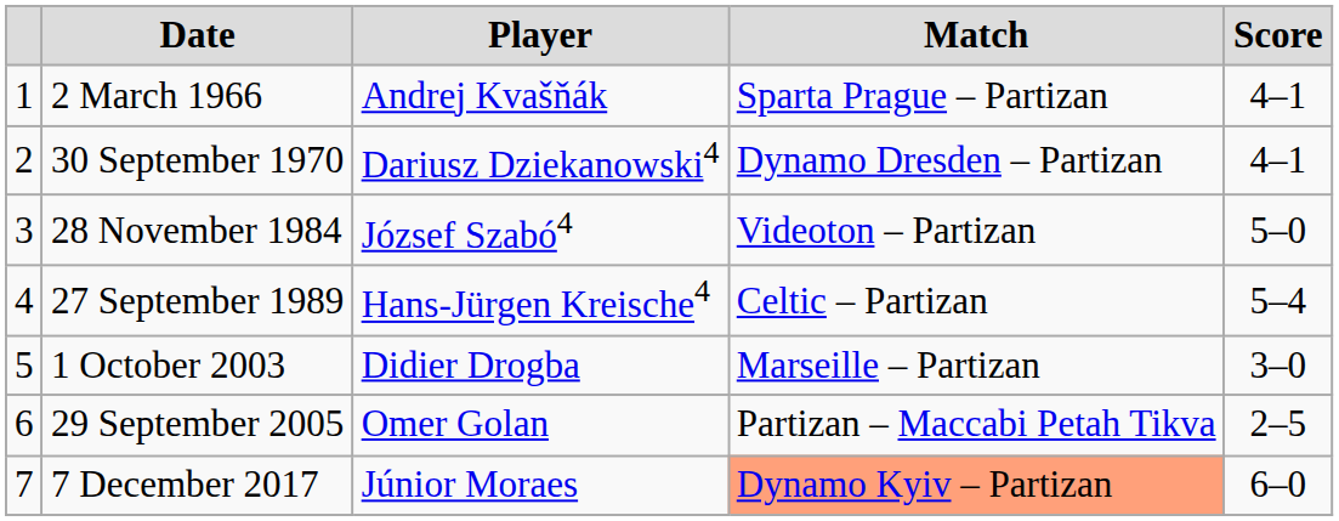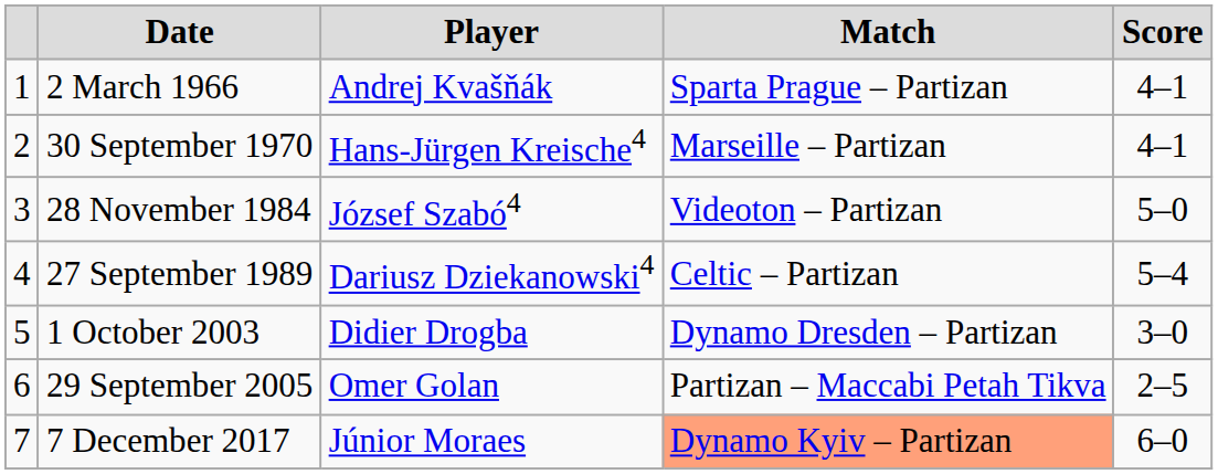 <table class="wikitable" style="text-align: center;">
 <tr>
 <th style="background:#DCDCDC"></th>
 <th style="background:#DCDCDC">Date</th>
 <th style="background:#DCDCDC">Player</th>
 <th style="background:#DCDCDC">Match</th>
 <th width="35" style="background:#DCDCDC">Score</th>
 </tr>
 <tr>
 <td align=left>1</td>
 <td align=left>2 March 1966</td>
 <td align=left> <a href='#'>Andrej Kvašňák</a></td>
 <td align=left> <a href='#'>Sparta Prague</a> – Partizan</td>
 <td align=center>4–1</td>
 </tr>
 <tr>
 <td align=left>2</td>
 <td align=left>30 September 1970</td>
-<td align=left> <a href='#'>Dariusz Dziekanowski</a><sup>4</sup></td>
-<td align=left> <a href='#'>Dynamo Dresden</a> – Partizan</td>
+<td align=left> <a href='#'>Hans-Jürgen Kreische</a><sup>4</sup></td>
+<td align=left> <a href='#'>Marseille</a> – Partizan</td>
 <td align=center>4–1</td>
 </tr>
 <tr>
 <td align=left>3</td>
 <td align=left>28 November 1984</td>
 <td align=left> <a href='#'>József Szabó</a><sup>4</sup></td>
 <td align=left> <a href='#'>Videoton</a> – Partizan</td>
 <td align=center>5–0</td>
 </tr>
 <tr>
 <td align=left>4</td>
 <td align=left>27 September 1989</td>
-<td align=left> <a href='#'>Hans-Jürgen Kreische</a><sup>4</sup></td>
+<td align=left> <a href='#'>Dariusz Dziekanowski</a><sup>4</sup></td>
 <td align=left> <a href='#'>Celtic</a> – Partizan</td>
 <td align=center>5–4</td>
 </tr>
 <tr>
 <td align=left>5</td>
 <td align=left>1 October 2003</td>
 <td align=left> <a href='#'>Didier Drogba</a></td>
-<td align=left> <a href='#'>Marseille</a> – Partizan</td>
+<td align=left> <a href='#'>Dynamo Dresden</a> – Partizan</td>
 <td align=center>3–0</td>
 </tr>
 <tr>
 <td align=left>6</td>
 <td align=left>29 September 2005</td>
 <td align=left> <a href='#'>Omer Golan</a></td>
 <td align=left>Partizan –  <a href='#'>Maccabi Petah Tikva</a></td>
 <td align=center>2–5</td>
 </tr>
 <tr>
 <td align=left>7</td>
 <td align=left>7 December 2017</td>
 <td align=left> <a href='#'>Júnior Moraes</a></td>
 <td align=left style="background: lightsalmon;"> <a href='#'>Dynamo Kyiv</a> – Partizan</td>
 <td align=center>6–0</td>
 </tr>
 </table>
